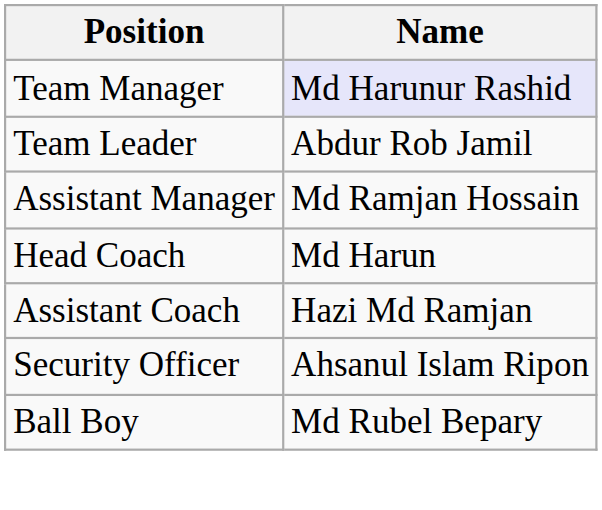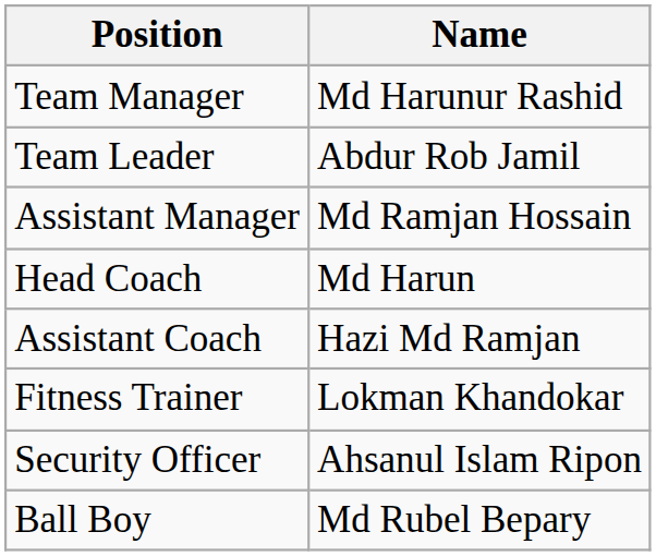 <table class="wikitable">
 <tr>
 <th>Position</th>
 <th>Name</th>
 </tr>
 <tr>
 <td>Team Manager</td>
-<td style="background: lavender;"> Md Harunur Rashid</td>
+<td> Md Harunur Rashid</td>
 </tr>
 <tr>
 <td>Team Leader</td>
 <td> Abdur Rob Jamil</td>
 </tr>
 <tr>
 <td>Assistant Manager</td>
 <td> Md Ramjan Hossain</td>
 </tr>
 <tr>
 <td>Head Coach</td>
 <td> Md Harun</td>
 </tr>
 <tr>
 <td>Assistant Coach</td>
 <td> Hazi Md Ramjan</td>
 </tr>
 <tr>
+<td>Fitness Trainer</td>
+<td> Lokman Khandokar</td>
+</tr>
+<tr>
 <td>Security Officer</td>
 <td> Ahsanul Islam Ripon</td>
 </tr>
 <tr>
 <td>Ball Boy</td>
 <td> Md Rubel Bepary</td>
 </tr>
 </table>
